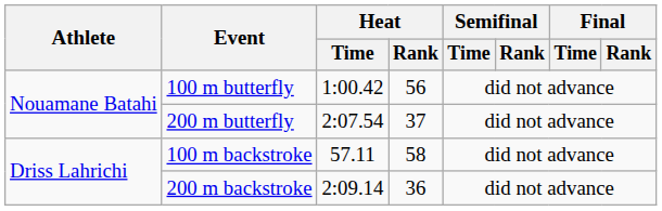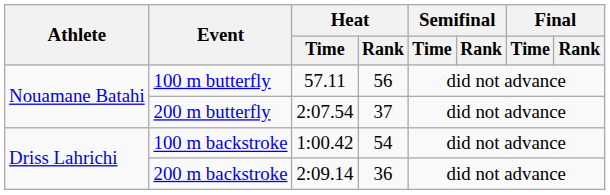 <table class=wikitable style="font-size:90%">
 <tr>
 <th rowspan="2">Athlete</th>
 <th rowspan="2">Event</th>
 <th colspan="2">Heat</th>
 <th colspan="2">Semifinal</th>
 <th colspan="2">Final</th>
 </tr>
 <tr style="font-size:95%">
 <th>Time</th>
 <th>Rank</th>
 <th>Time</th>
 <th>Rank</th>
 <th>Time</th>
 <th>Rank</th>
 </tr>
 <tr align=center>
 <td align=left rowspan=2><a href='#'>Nouamane Batahi</a></td>
 <td align=left><a href='#'>100 m butterfly</a></td>
-<td>1:00.42</td>
+<td>57.11</td>
 <td>56</td>
 <td colspan=4>did not advance</td>
 </tr>
 <tr align=center>
 <td align=left><a href='#'>200 m butterfly</a></td>
 <td>2:07.54</td>
 <td>37</td>
 <td colspan=4>did not advance</td>
 </tr>
 <tr align=center>
 <td align=left rowspan=2><a href='#'>Driss Lahrichi</a></td>
 <td align=left><a href='#'>100 m backstroke</a></td>
-<td>57.11</td>
-<td>58</td>
+<td>1:00.42</td>
+<td>54</td>
 <td colspan=4>did not advance</td>
 </tr>
 <tr align=center>
 <td align=left><a href='#'>200 m backstroke</a></td>
 <td>2:09.14</td>
 <td>36</td>
 <td colspan=4>did not advance</td>
 </tr>
 </table>
